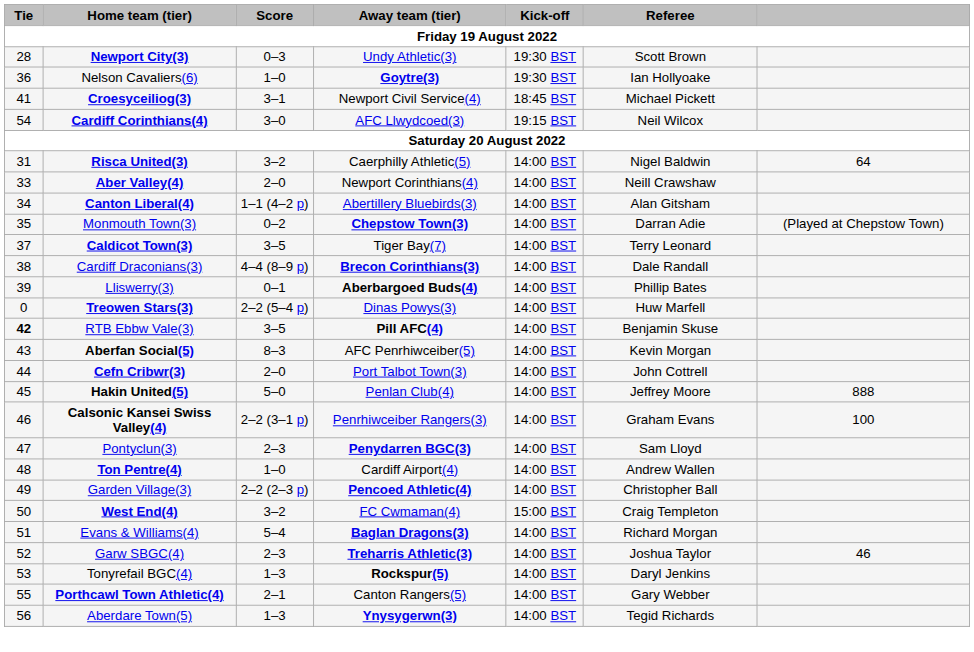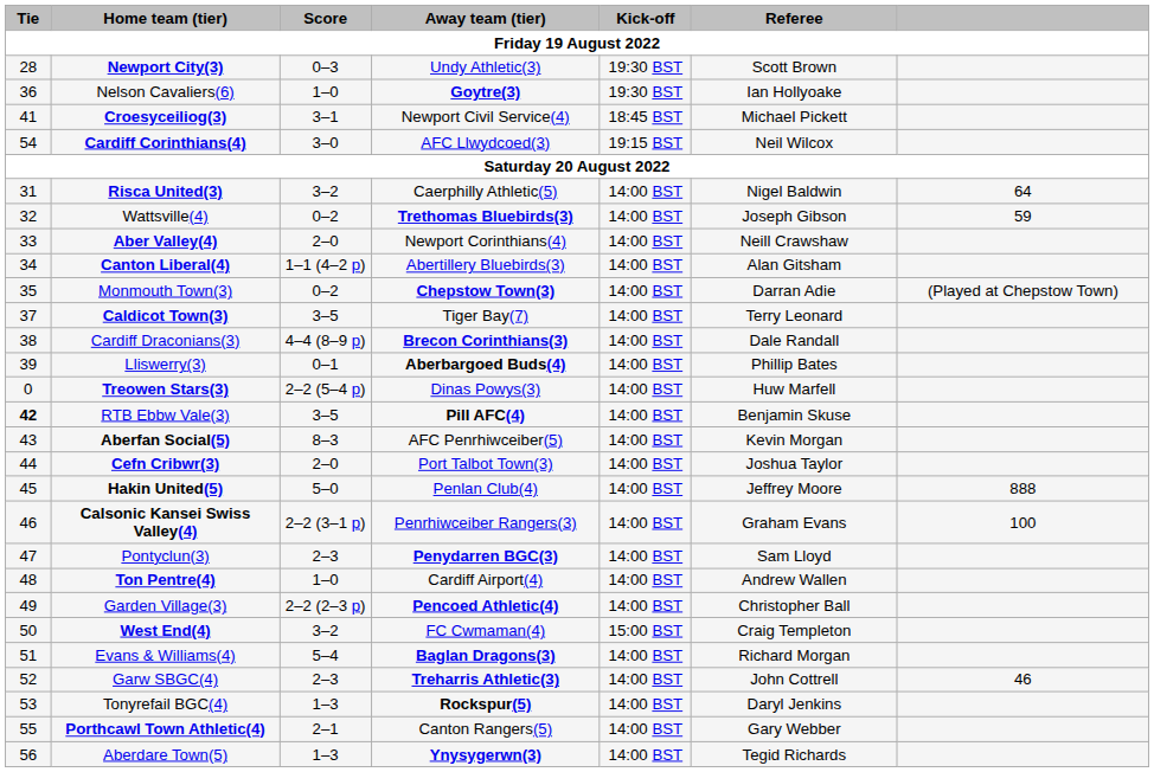 <table class="wikitable" style="width: 1050px; background:WhiteSmoke; text-align:center; font-size:90%">
 <tr>
 <td scope=col style="width:  4.00%; background:silver;"><strong>Tie</strong></td>
 <td scope=col style="width: 20.00%; background:silver;"><strong>Home team (tier)</strong></td>
 <td scope=col style="width: 8.00%; background:silver;"><strong>Score</strong></td>
 <td scope=col style="width: 20.00%; background:silver;"><strong>Away team (tier)</strong></td>
 <td scope=col style="width: 8.00%; background:silver;"><strong>Kick-off</strong></td>
 <td scope=col style="width: 18.00%; background:silver;"><strong>Referee</strong></td>
 <td scope=col style="width:  22.00%; background:silver;"><strong></strong></td>
 </tr>
 <tr>
 <td colspan=7 style= background:White><strong>Friday 19 August 2022</strong></td>
 </tr>
 <tr>
 <td>28</td>
 <td><strong><a href='#'>Newport City</a><a href='#'>(3)</a></strong></td>
 <td>0–3</td>
 <td><a href='#'>Undy Athletic</a><a href='#'>(3)</a></td>
 <td>19:30 <a href='#'>BST</a></td>
 <td>Scott Brown</td>
 <td></td>
 </tr>
 <tr>
 <td>36</td>
 <td>Nelson Cavaliers<a href='#'>(6)</a></td>
 <td>1–0</td>
 <td><strong><a href='#'>Goytre</a><a href='#'>(3)</a></strong></td>
 <td>19:30 <a href='#'>BST</a></td>
 <td>Ian Hollyoake</td>
 <td></td>
 </tr>
 <tr>
 <td>41</td>
 <td><strong><a href='#'>Croesyceiliog</a><a href='#'>(3)</a></strong></td>
 <td>3–1</td>
 <td>Newport Civil Service<a href='#'>(4)</a></td>
 <td>18:45 <a href='#'>BST</a></td>
 <td>Michael Pickett</td>
 <td></td>
 </tr>
 <tr>
 <td>54</td>
 <td><strong><a href='#'>Cardiff Corinthians</a><a href='#'>(4)</a></strong></td>
 <td>3–0</td>
 <td><a href='#'>AFC Llwydcoed</a><a href='#'>(3)</a></td>
 <td>19:15 <a href='#'>BST</a></td>
 <td>Neil Wilcox</td>
 <td></td>
 </tr>
 <tr>
 <td colspan=7 style= background:White><strong>Saturday 20 August 2022</strong></td>
 </tr>
 <tr>
 <td>31</td>
 <td><strong><a href='#'>Risca United</a><a href='#'>(3)</a></strong></td>
 <td>3–2</td>
 <td>Caerphilly Athletic<a href='#'>(5)</a></td>
 <td>14:00 <a href='#'>BST</a></td>
 <td>Nigel Baldwin</td>
 <td>64</td>
+</tr>
+<tr>
+<td>32</td>
+<td>Wattsville<a href='#'>(4)</a></td>
+<td>0–2</td>
+<td><strong><a href='#'>Trethomas Bluebirds</a><a href='#'>(3)</a></strong></td>
+<td>14:00 <a href='#'>BST</a></td>
+<td>Joseph Gibson</td>
+<td>59</td>
 </tr>
 <tr>
 <td>33</td>
 <td><strong><a href='#'>Aber Valley</a><a href='#'>(4)</a></strong></td>
 <td>2–0</td>
 <td>Newport Corinthians<a href='#'>(4)</a></td>
 <td>14:00 <a href='#'>BST</a></td>
 <td>Neill Crawshaw</td>
 <td></td>
 </tr>
 <tr>
 <td>34</td>
 <td><strong><a href='#'>Canton Liberal</a><a href='#'>(4)</a></strong></td>
 <td>1–1 (4–2 <a href='#'>p</a>)</td>
 <td><a href='#'>Abertillery Bluebirds</a><a href='#'>(3)</a></td>
 <td>14:00 <a href='#'>BST</a></td>
 <td>Alan Gitsham</td>
 <td></td>
 </tr>
 <tr>
 <td>35</td>
 <td><a href='#'>Monmouth Town</a><a href='#'>(3)</a></td>
 <td>0–2</td>
 <td><strong><a href='#'>Chepstow Town</a><a href='#'>(3)</a></strong></td>
 <td>14:00 <a href='#'>BST</a></td>
 <td>Darran Adie</td>
 <td>(Played at Chepstow Town)</td>
 </tr>
 <tr>
 <td>37</td>
 <td><strong><a href='#'>Caldicot Town</a><a href='#'>(3)</a></strong></td>
 <td>3–5</td>
 <td>Tiger Bay<a href='#'>(7)</a></td>
 <td>14:00 <a href='#'>BST</a></td>
 <td>Terry Leonard</td>
 <td></td>
 </tr>
 <tr>
 <td>38</td>
 <td><a href='#'>Cardiff Draconians</a><a href='#'>(3)</a></td>
 <td>4–4 (8–9 <a href='#'>p</a>)</td>
 <td><strong><a href='#'>Brecon Corinthians</a><a href='#'>(3)</a></strong></td>
 <td>14:00 <a href='#'>BST</a></td>
 <td>Dale Randall</td>
 <td></td>
 </tr>
 <tr>
 <td>39</td>
 <td><a href='#'>Lliswerry</a><a href='#'>(3)</a></td>
 <td>0–1</td>
 <td><strong>Aberbargoed Buds<a href='#'>(4)</a></strong></td>
 <td>14:00 <a href='#'>BST</a></td>
 <td>Phillip Bates</td>
 <td></td>
 </tr>
 <tr>
 <td>0</td>
 <td><strong><a href='#'>Treowen Stars</a><a href='#'>(3)</a></strong></td>
 <td>2–2 (5–4 <a href='#'>p</a>)</td>
 <td><a href='#'>Dinas Powys</a><a href='#'>(3)</a></td>
 <td>14:00 <a href='#'>BST</a></td>
 <td>Huw Marfell</td>
 <td></td>
 </tr>
 <tr>
 <td><strong>42</strong></td>
 <td><a href='#'>RTB Ebbw Vale</a><a href='#'>(3)</a></td>
 <td>3–5</td>
 <td><strong>Pill AFC<a href='#'>(4)</a></strong></td>
 <td>14:00 <a href='#'>BST</a></td>
 <td>Benjamin Skuse</td>
 <td></td>
 </tr>
 <tr>
 <td>43</td>
 <td><strong>Aberfan Social<a href='#'>(5)</a></strong></td>
 <td>8–3</td>
 <td>AFC Penrhiwceiber<a href='#'>(5)</a></td>
 <td>14:00 <a href='#'>BST</a></td>
 <td>Kevin Morgan</td>
 <td></td>
 </tr>
 <tr>
 <td>44</td>
 <td><strong><a href='#'>Cefn Cribwr</a><a href='#'>(3)</a></strong></td>
 <td>2–0</td>
 <td><a href='#'>Port Talbot Town</a><a href='#'>(3)</a></td>
 <td>14:00 <a href='#'>BST</a></td>
-<td>John Cottrell</td>
+<td>Joshua Taylor</td>
 <td></td>
 </tr>
 <tr>
 <td>45</td>
 <td><strong>Hakin United<a href='#'>(5)</a></strong></td>
 <td>5–0</td>
 <td><a href='#'>Penlan Club</a><a href='#'>(4)</a></td>
 <td>14:00 <a href='#'>BST</a></td>
 <td>Jeffrey Moore</td>
 <td>888</td>
 </tr>
 <tr>
 <td>46</td>
 <td><strong>Calsonic Kansei Swiss Valley<a href='#'>(4)</a></strong></td>
 <td>2–2 (3–1 <a href='#'>p</a>)</td>
 <td><a href='#'>Penrhiwceiber Rangers</a><a href='#'>(3)</a></td>
 <td>14:00 <a href='#'>BST</a></td>
 <td>Graham Evans</td>
 <td>100</td>
 </tr>
 <tr>
 <td>47</td>
 <td><a href='#'>Pontyclun</a><a href='#'>(3)</a></td>
 <td>2–3</td>
 <td><strong><a href='#'>Penydarren BGC</a><a href='#'>(3)</a></strong></td>
 <td>14:00 <a href='#'>BST</a></td>
 <td>Sam Lloyd</td>
 <td></td>
 </tr>
 <tr>
 <td>48</td>
 <td><strong><a href='#'>Ton Pentre</a><a href='#'>(4)</a></strong></td>
 <td>1–0</td>
 <td>Cardiff Airport<a href='#'>(4)</a></td>
 <td>14:00 <a href='#'>BST</a></td>
 <td>Andrew Wallen</td>
 <td></td>
 </tr>
 <tr>
 <td>49</td>
 <td><a href='#'>Garden Village</a><a href='#'>(3)</a></td>
 <td>2–2 (2–3 <a href='#'>p</a>)</td>
 <td><strong><a href='#'>Pencoed Athletic</a><a href='#'>(4)</a></strong></td>
 <td>14:00 <a href='#'>BST</a></td>
 <td>Christopher Ball</td>
 <td></td>
 </tr>
 <tr>
 <td>50</td>
 <td><strong><a href='#'>West End</a><a href='#'>(4)</a></strong></td>
 <td>3–2</td>
 <td><a href='#'>FC Cwmaman</a><a href='#'>(4)</a></td>
 <td>15:00 <a href='#'>BST</a></td>
 <td>Craig Templeton</td>
 <td></td>
 </tr>
 <tr>
 <td>51</td>
 <td><a href='#'>Evans & Williams</a><a href='#'>(4)</a></td>
 <td>5–4</td>
 <td><strong><a href='#'>Baglan Dragons</a><a href='#'>(3)</a></strong></td>
 <td>14:00 <a href='#'>BST</a></td>
 <td>Richard Morgan</td>
 <td></td>
 </tr>
 <tr>
 <td>52</td>
 <td><a href='#'>Garw SBGC</a><a href='#'>(4)</a></td>
 <td>2–3</td>
 <td><strong><a href='#'>Treharris Athletic</a><a href='#'>(3)</a></strong></td>
 <td>14:00 <a href='#'>BST</a></td>
-<td>Joshua Taylor</td>
+<td>John Cottrell</td>
 <td>46</td>
 </tr>
 <tr>
 <td>53</td>
 <td>Tonyrefail BGC<a href='#'>(4)</a></td>
 <td>1–3</td>
 <td><strong>Rockspur<a href='#'>(5)</a></strong></td>
 <td>14:00 <a href='#'>BST</a></td>
 <td>Daryl Jenkins</td>
 <td></td>
 </tr>
 <tr>
 <td>55</td>
 <td><strong><a href='#'>Porthcawl Town Athletic</a><a href='#'>(4)</a></strong></td>
 <td>2–1</td>
 <td>Canton Rangers<a href='#'>(5)</a></td>
 <td>14:00 <a href='#'>BST</a></td>
 <td>Gary Webber</td>
 <td></td>
 </tr>
 <tr>
 <td>56</td>
 <td><a href='#'>Aberdare Town</a><a href='#'>(5)</a></td>
 <td>1–3</td>
 <td><strong><a href='#'>Ynysygerwn</a><a href='#'>(3)</a></strong></td>
 <td>14:00 <a href='#'>BST</a></td>
 <td>Tegid Richards</td>
 <td></td>
 </tr>
 </table>
